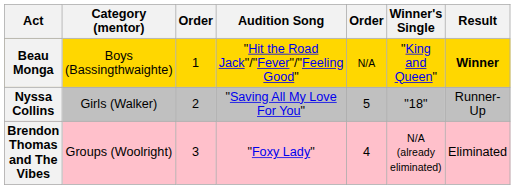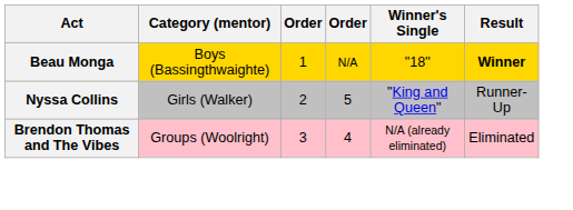 <table class="wikitable plainrowheaders" style="text-align:center;">
 <tr>
 <th scope="col">Act</th>
 <th scope="col">Category (mentor)</th>
 <th scope="col">Order</th>
-<th scope="col">Audition Song</th>
 <th scope="col">Order</th>
 <th scope="col">Winner's Single</th>
 <th scope="col">Result</th>
 </tr>
 <tr style="background:gold">
 <th>Beau Monga</th>
 <td>Boys (Bassingthwaighte)</td>
 <td>1</td>
-<td>"<a href='#'>Hit the Road Jack</a>"/"<a href='#'>Fever</a>"/"<a href='#'>Feeling Good</a>"</td>
 <td><small>N/A</small></td>
-<td>"<a href='#'>King and Queen</a>"</td>
+<td>"18"</td>
 <td><strong>Winner</strong></td>
 </tr>
 <tr style="background:silver">
 <th>Nyssa Collins</th>
 <td>Girls (Walker)</td>
 <td>2</td>
-<td>"<a href='#'>Saving All My Love For You</a>"</td>
 <td>5</td>
-<td>"18"</td>
+<td>"<a href='#'>King and Queen</a>"</td>
 <td>Runner-Up</td>
 </tr>
 <tr style="background:pink;">
 <th>Brendon Thomas and The Vibes</th>
 <td>Groups (Woolright)</td>
 <td>3</td>
-<td>"<a href='#'>Foxy Lady</a>"</td>
 <td>4</td>
 <td><small>N/A (already eliminated)</small></td>
 <td>Eliminated</td>
 </tr>
 </table>
